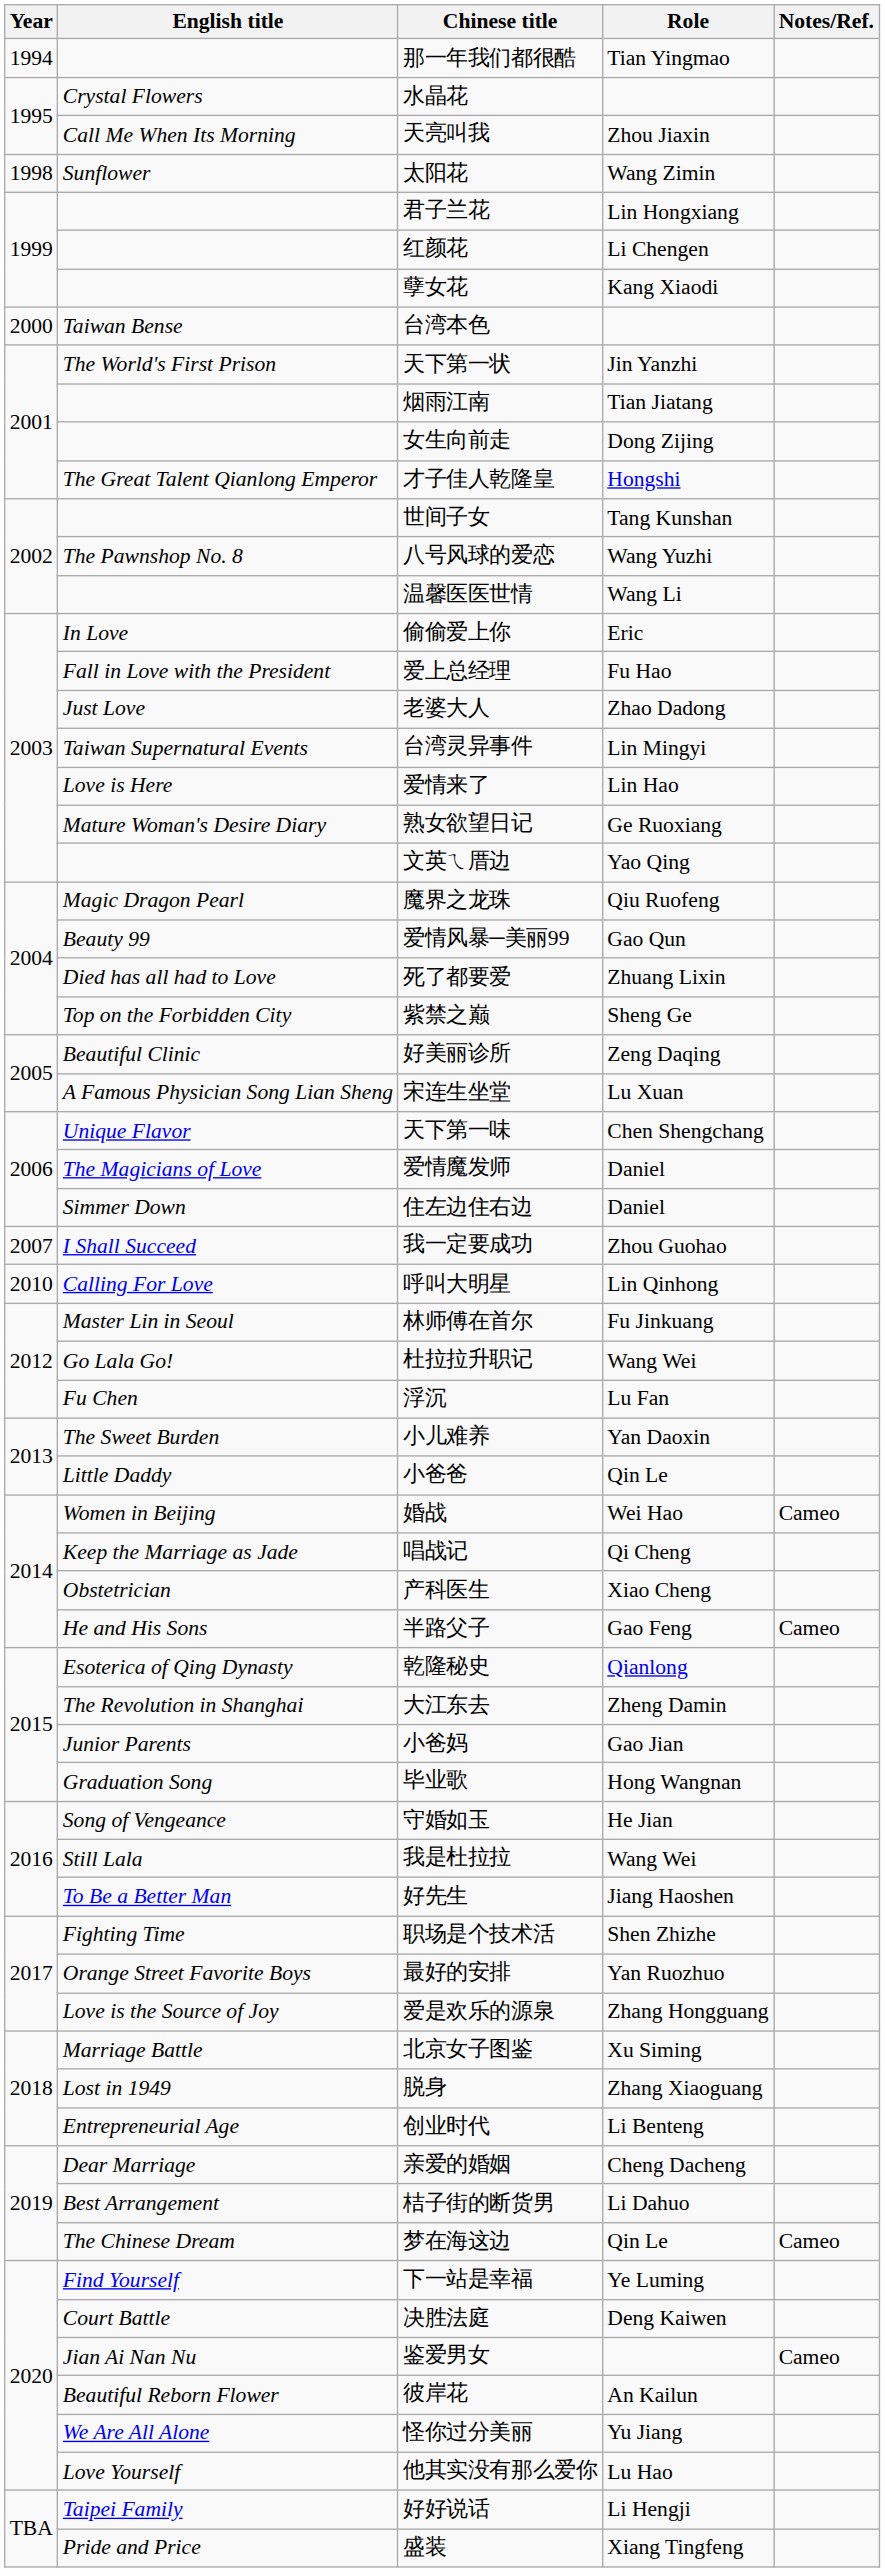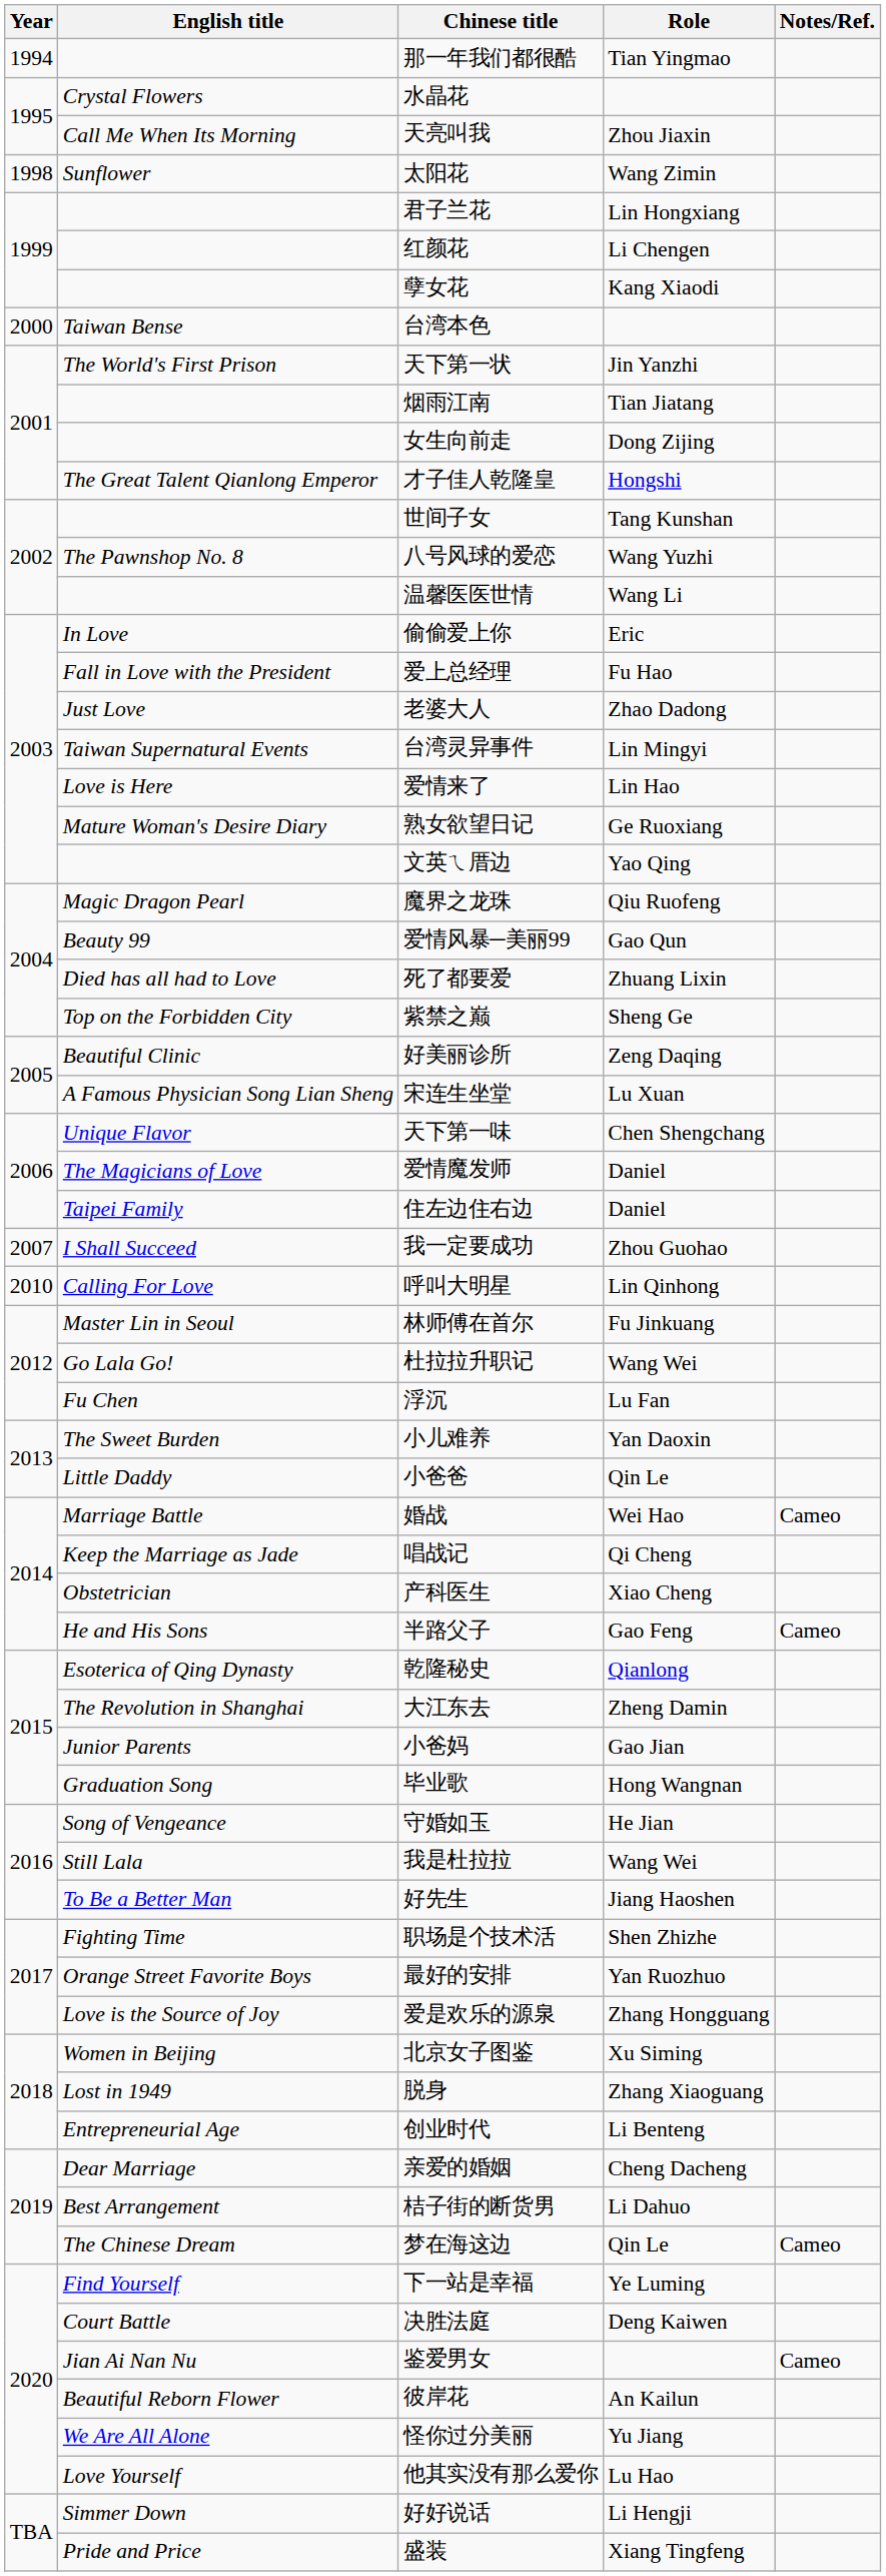 <table class="wikitable">
 <tr>
 <th>Year</th>
 <th>English title</th>
 <th>Chinese title</th>
 <th>Role</th>
 <th>Notes/Ref.</th>
 </tr>
 <tr>
 <td>1994</td>
 <td></td>
 <td>那一年我们都很酷</td>
 <td>Tian Yingmao</td>
 <td></td>
 </tr>
 <tr>
 <td rowspan=2>1995</td>
 <td><em>Crystal Flowers</em></td>
 <td>水晶花</td>
 <td></td>
 <td></td>
 </tr>
 <tr>
 <td><em>Call Me When Its Morning</em></td>
 <td>天亮叫我</td>
 <td>Zhou Jiaxin</td>
 <td></td>
 </tr>
 <tr>
 <td>1998</td>
 <td><em>Sunflower</em></td>
 <td>太阳花</td>
 <td>Wang Zimin</td>
 <td></td>
 </tr>
 <tr>
 <td rowspan=3>1999</td>
 <td></td>
 <td>君子兰花</td>
 <td>Lin Hongxiang</td>
 <td></td>
 </tr>
 <tr>
 <td></td>
 <td>红颜花</td>
 <td>Li Chengen</td>
 <td></td>
 </tr>
 <tr>
 <td></td>
 <td>孽女花</td>
 <td>Kang Xiaodi</td>
 <td></td>
 </tr>
 <tr>
 <td>2000</td>
 <td><em>Taiwan Bense</em></td>
 <td>台湾本色</td>
 <td></td>
 <td></td>
 </tr>
 <tr>
 <td rowspan=4>2001</td>
 <td><em>The World's First Prison</em></td>
 <td>天下第一状</td>
 <td>Jin Yanzhi</td>
 <td></td>
 </tr>
 <tr>
 <td></td>
 <td>烟雨江南</td>
 <td>Tian Jiatang</td>
 <td></td>
 </tr>
 <tr>
 <td></td>
 <td>女生向前走</td>
 <td>Dong Zijing</td>
 <td></td>
 </tr>
 <tr>
 <td><em>The Great Talent Qianlong Emperor</em></td>
 <td>才子佳人乾隆皇</td>
 <td><a href='#'>Hongshi</a></td>
 <td></td>
 </tr>
 <tr>
 <td rowspan=3>2002</td>
 <td></td>
 <td>世间子女</td>
 <td>Tang Kunshan</td>
 <td></td>
 </tr>
 <tr>
 <td><em>The Pawnshop No. 8</em></td>
 <td>八号风球的爱恋</td>
 <td>Wang Yuzhi</td>
 <td></td>
 </tr>
 <tr>
 <td></td>
 <td>温馨医医世情</td>
 <td>Wang Li</td>
 <td></td>
 </tr>
 <tr>
 <td rowspan=7>2003</td>
 <td><em>In Love</em></td>
 <td>偷偷爱上你</td>
 <td>Eric</td>
 <td></td>
 </tr>
 <tr>
 <td><em>Fall in Love with the President</em></td>
 <td>爱上总经理</td>
 <td>Fu Hao</td>
 <td></td>
 </tr>
 <tr>
 <td><em>Just Love</em></td>
 <td>老婆大人</td>
 <td>Zhao Dadong</td>
 <td></td>
 </tr>
 <tr>
 <td><em>Taiwan Supernatural Events</em></td>
 <td>台湾灵异事件</td>
 <td>Lin Mingyi</td>
 <td></td>
 </tr>
 <tr>
 <td><em>Love is Here</em></td>
 <td>爱情来了</td>
 <td>Lin Hao</td>
 <td></td>
 </tr>
 <tr>
 <td><em>Mature Woman's Desire Diary</em></td>
 <td>熟女欲望日记</td>
 <td>Ge Ruoxiang</td>
 <td></td>
 </tr>
 <tr>
 <td></td>
 <td>文英ㄟ厝边</td>
 <td>Yao Qing</td>
 <td></td>
 </tr>
 <tr>
 <td rowspan=4>2004</td>
 <td><em>Magic Dragon Pearl</em></td>
 <td>魔界之龙珠</td>
 <td>Qiu Ruofeng</td>
 <td></td>
 </tr>
 <tr>
 <td><em>Beauty 99</em></td>
 <td>爱情风暴─美丽99</td>
 <td>Gao Qun</td>
 <td></td>
 </tr>
 <tr>
 <td><em> Died has all had to Love</em></td>
 <td>死了都要爱</td>
 <td>Zhuang Lixin</td>
 <td></td>
 </tr>
 <tr>
 <td><em>Top on the Forbidden City</em></td>
 <td>紫禁之巅</td>
 <td>Sheng Ge</td>
 <td></td>
 </tr>
 <tr>
 <td rowspan=2>2005</td>
 <td><em>Beautiful Clinic</em></td>
 <td>好美丽诊所</td>
 <td>Zeng Daqing</td>
 <td></td>
 </tr>
 <tr>
 <td><em>A Famous Physician Song Lian Sheng</em></td>
 <td>宋连生坐堂</td>
 <td>Lu Xuan</td>
 <td></td>
 </tr>
 <tr>
 <td rowspan=3>2006</td>
 <td><em><a href='#'>Unique Flavor</a></em></td>
 <td>天下第一味</td>
 <td>Chen Shengchang</td>
 <td></td>
 </tr>
 <tr>
 <td><em><a href='#'>The Magicians of Love</a></em></td>
 <td>爱情魔发师</td>
 <td>Daniel</td>
 <td></td>
 </tr>
 <tr>
-<td><em>Simmer Down</em></td>
+<td><em><a href='#'>Taipei Family</a></em></td>
 <td>住左边住右边</td>
 <td>Daniel</td>
 <td></td>
 </tr>
 <tr>
 <td>2007</td>
 <td><em><a href='#'>I Shall Succeed</a></em></td>
 <td>我一定要成功</td>
 <td>Zhou Guohao</td>
 <td></td>
 </tr>
 <tr>
 <td>2010</td>
 <td><em><a href='#'>Calling For Love</a></em></td>
 <td>呼叫大明星</td>
 <td>Lin Qinhong</td>
 <td></td>
 </tr>
 <tr>
 <td rowspan=3>2012</td>
 <td><em>Master Lin in Seoul </em></td>
 <td>林师傅在首尔</td>
 <td>Fu Jinkuang</td>
 <td></td>
 </tr>
 <tr>
 <td><em>Go Lala Go!</em></td>
 <td>杜拉拉升职记</td>
 <td>Wang Wei</td>
 <td></td>
 </tr>
 <tr>
 <td><em>Fu Chen</em></td>
 <td>浮沉</td>
 <td>Lu Fan</td>
 <td></td>
 </tr>
 <tr>
 <td rowspan=2>2013</td>
 <td><em>The Sweet Burden</em></td>
 <td>小儿难养</td>
 <td>Yan Daoxin</td>
 <td></td>
 </tr>
 <tr>
 <td><em>Little Daddy</em></td>
 <td>小爸爸</td>
 <td>Qin Le</td>
 <td></td>
 </tr>
 <tr>
 <td rowspan=4>2014</td>
-<td><em>Women in Beijing</em></td>
+<td><em>Marriage Battle</em></td>
 <td>婚战</td>
 <td>Wei Hao</td>
 <td>Cameo</td>
 </tr>
 <tr>
 <td><em>Keep the Marriage as Jade</em></td>
 <td>唱战记</td>
 <td>Qi Cheng</td>
 <td></td>
 </tr>
 <tr>
 <td><em>Obstetrician</em></td>
 <td>产科医生</td>
 <td>Xiao Cheng</td>
 <td></td>
 </tr>
 <tr>
 <td><em>He and His Sons</em></td>
 <td>半路父子</td>
 <td>Gao Feng</td>
 <td>Cameo</td>
 </tr>
 <tr>
 <td rowspan=4>2015</td>
 <td><em>Esoterica of Qing Dynasty</em></td>
 <td>乾隆秘史</td>
 <td><a href='#'>Qianlong</a></td>
 <td></td>
 </tr>
 <tr>
 <td><em>The Revolution in Shanghai</em></td>
 <td>大江东去</td>
 <td>Zheng Damin</td>
 <td></td>
 </tr>
 <tr>
 <td><em>Junior Parents</em></td>
 <td>小爸妈</td>
 <td>Gao Jian</td>
 <td></td>
 </tr>
 <tr>
 <td><em>Graduation Song</em></td>
 <td>毕业歌</td>
 <td>Hong Wangnan</td>
 <td></td>
 </tr>
 <tr>
 <td rowspan=3>2016</td>
 <td><em>Song of Vengeance</em></td>
 <td>守婚如玉</td>
 <td>He Jian</td>
 <td></td>
 </tr>
 <tr>
 <td><em>Still Lala</em></td>
 <td>我是杜拉拉</td>
 <td>Wang Wei</td>
 <td></td>
 </tr>
 <tr>
 <td><em><a href='#'>To Be a Better Man</a></em></td>
 <td>好先生</td>
 <td>Jiang Haoshen</td>
 <td></td>
 </tr>
 <tr>
 <td rowspan=3>2017</td>
 <td><em>Fighting Time</em></td>
 <td>职场是个技术活</td>
 <td>Shen Zhizhe</td>
 <td></td>
 </tr>
 <tr>
 <td><em>Orange Street Favorite Boys</em></td>
 <td>最好的安排</td>
 <td>Yan Ruozhuo</td>
 <td></td>
 </tr>
 <tr>
 <td><em>Love is the Source of Joy</em></td>
 <td>爱是欢乐的源泉</td>
 <td>Zhang Hongguang</td>
 <td></td>
 </tr>
 <tr>
 <td rowspan=3>2018</td>
-<td><em>Marriage Battle</em></td>
+<td><em>Women in Beijing</em></td>
 <td>北京女子图鉴</td>
 <td>Xu Siming</td>
 <td></td>
 </tr>
 <tr>
 <td><em>Lost in 1949 </em></td>
 <td>脱身</td>
 <td>Zhang Xiaoguang</td>
 <td></td>
 </tr>
 <tr>
 <td><em>Entrepreneurial Age</em></td>
 <td>创业时代</td>
 <td>Li Benteng</td>
 <td></td>
 </tr>
 <tr>
 <td rowspan=3>2019</td>
 <td><em>Dear Marriage</em></td>
 <td>亲爱的婚姻</td>
 <td>Cheng Dacheng</td>
 <td></td>
 </tr>
 <tr>
 <td><em>Best Arrangement</em></td>
 <td>桔子街的断货男</td>
 <td>Li Dahuo</td>
 <td></td>
 </tr>
 <tr>
 <td><em>The Chinese Dream </em></td>
 <td>梦在海这边</td>
 <td>Qin Le</td>
 <td>Cameo</td>
 </tr>
 <tr>
 <td rowspan=6>2020</td>
 <td><em><a href='#'>Find Yourself</a></em></td>
 <td>下一站是幸福</td>
 <td>Ye Luming</td>
 <td></td>
 </tr>
 <tr>
 <td><em>Court Battle</em></td>
 <td>决胜法庭</td>
 <td>Deng Kaiwen</td>
 <td></td>
 </tr>
 <tr>
 <td><em>Jian Ai Nan Nu</em></td>
 <td>鉴爱男女</td>
 <td></td>
 <td>Cameo</td>
 </tr>
 <tr>
 <td><em>Beautiful Reborn Flower</em></td>
 <td>彼岸花</td>
 <td>An Kailun</td>
 <td></td>
 </tr>
 <tr>
 <td><em><a href='#'>We Are All Alone</a></em></td>
 <td>怪你过分美丽</td>
 <td>Yu Jiang</td>
 <td></td>
 </tr>
 <tr>
 <td><em>Love Yourself</em></td>
 <td>他其实没有那么爱你</td>
 <td>Lu Hao</td>
 <td></td>
 </tr>
 <tr>
 <td rowspan=5>TBA</td>
-<td><em><a href='#'>Taipei Family</a></em></td>
+<td><em>Simmer Down</em></td>
 <td>好好说话</td>
 <td>Li Hengji</td>
 <td></td>
 </tr>
 <tr>
 <td><em>Pride and Price</em></td>
 <td>盛装</td>
 <td>Xiang Tingfeng</td>
 <td></td>
 </tr>
 </table>
